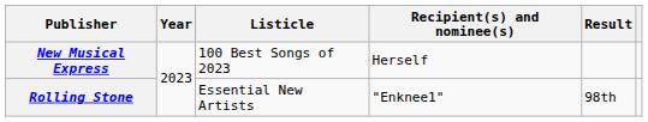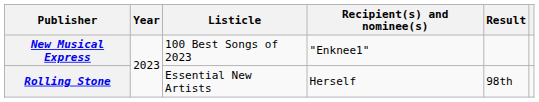 <table class="wikitable sortable plainrowheaders" style="width: 100%;">
 <tr>
 <th scope="col">Publisher</th>
 <th scope="col">Year</th>
 <th scope="col">Listicle</th>
 <th scope="col">Recipient(s) and nominee(s)</th>
 <th scope="col" style="width: 5%;">Result</th>
 <th scope="col" class="unsortable"></th>
 </tr>
 <tr>
 <th scope="row" style="text-align: center;"><em><a href='#'>New Musical Express</a></em></th>
 <td rowspan="2" style="text-align: center;">2023</td>
 <td>100 Best Songs of 2023</td>
-<td>Herself</td>
+<td>"Enknee1"</td>
 <td></td>
 <td style="text-align: center;"></td>
 </tr>
 <tr>
 <th scope="row" style="text-align: center;"><em><a href='#'>Rolling Stone</a></em></th>
 <td>Essential New Artists</td>
-<td>"Enknee1"</td>
+<td>Herself</td>
 <td>98th</td>
 <td style="text-align: center;"></td>
 </tr>
 </table>
